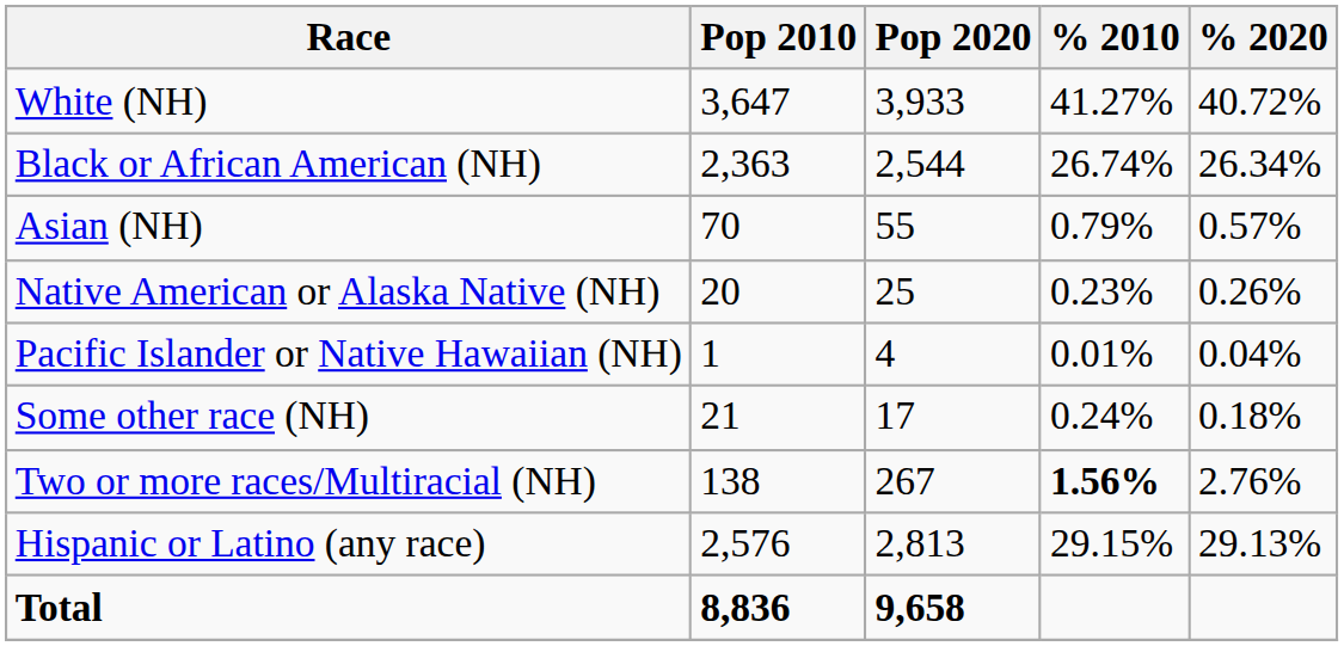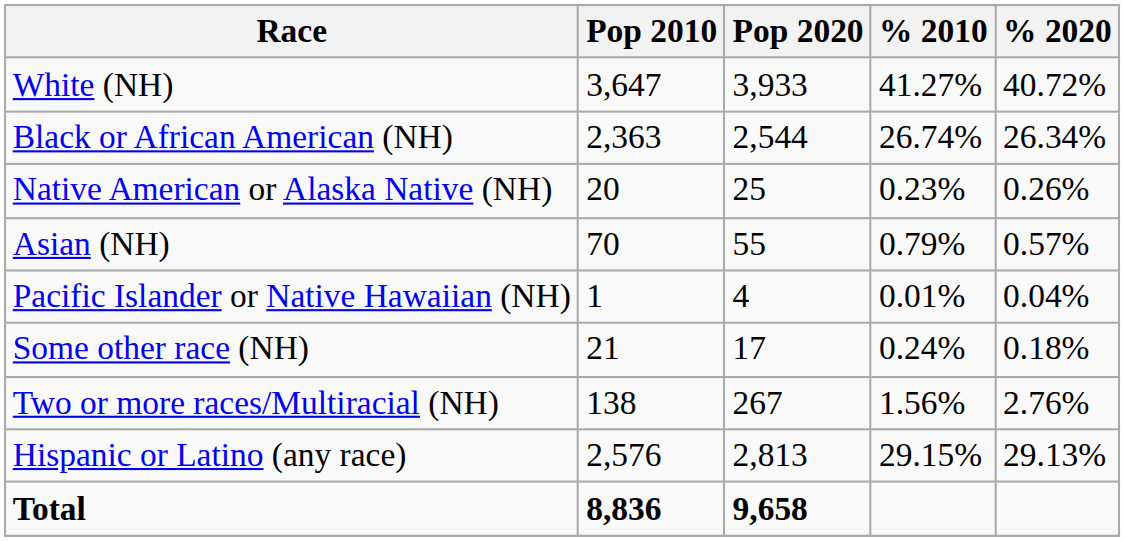 <table class="wikitable">
 <tr>
 <th>Race</th>
 <th>Pop 2010</th>
 <th>Pop 2020</th>
 <th>% 2010</th>
 <th>% 2020</th>
 </tr>
 <tr>
 <td><a href='#'>White</a> (NH)</td>
 <td>3,647</td>
 <td>3,933</td>
 <td>41.27%</td>
 <td>40.72%</td>
 </tr>
 <tr>
 <td><a href='#'>Black or African American</a> (NH)</td>
 <td>2,363</td>
 <td>2,544</td>
 <td>26.74%</td>
 <td>26.34%</td>
 </tr>
 <tr>
+<td><a href='#'>Native American</a> or <a href='#'>Alaska Native</a> (NH)</td>
+<td>20</td>
+<td>25</td>
+<td>0.23%</td>
+<td>0.26%</td>
+</tr>
+<tr>
 <td><a href='#'>Asian</a> (NH)</td>
 <td>70</td>
 <td>55</td>
 <td>0.79%</td>
 <td>0.57%</td>
-</tr>
-<tr>
-<td><a href='#'>Native American</a> or <a href='#'>Alaska Native</a> (NH)</td>
-<td>20</td>
-<td>25</td>
-<td>0.23%</td>
-<td>0.26%</td>
 </tr>
 <tr>
 <td><a href='#'>Pacific Islander</a> or <a href='#'>Native Hawaiian</a> (NH)</td>
 <td>1</td>
 <td>4</td>
 <td>0.01%</td>
 <td>0.04%</td>
 </tr>
 <tr>
 <td><a href='#'>Some other race</a> (NH)</td>
 <td>21</td>
 <td>17</td>
 <td>0.24%</td>
 <td>0.18%</td>
 </tr>
 <tr>
 <td><a href='#'>Two or more races/Multiracial</a> (NH)</td>
 <td>138</td>
 <td>267</td>
-<td><strong>1.56%</strong></td>
+<td>1.56%</td>
 <td>2.76%</td>
 </tr>
 <tr>
 <td><a href='#'>Hispanic or Latino</a> (any race)</td>
 <td>2,576</td>
 <td>2,813</td>
 <td>29.15%</td>
 <td>29.13%</td>
 </tr>
 <tr>
 <td><strong>Total</strong></td>
 <td><strong>8,836</strong></td>
 <td><strong>9,658</strong></td>
 <td></td>
 <td></td>
 </tr>
 <tr>
 </tr>
 </table>
